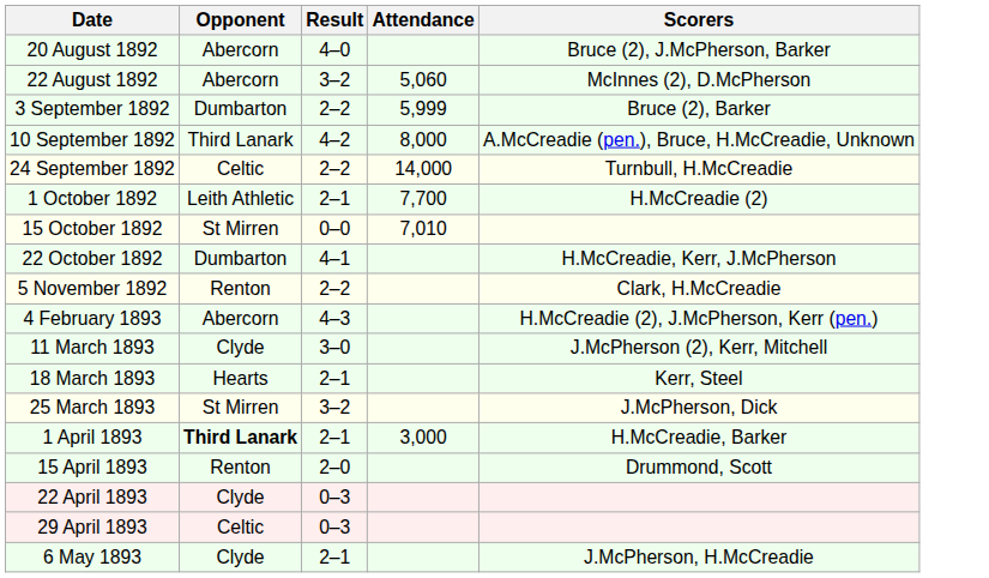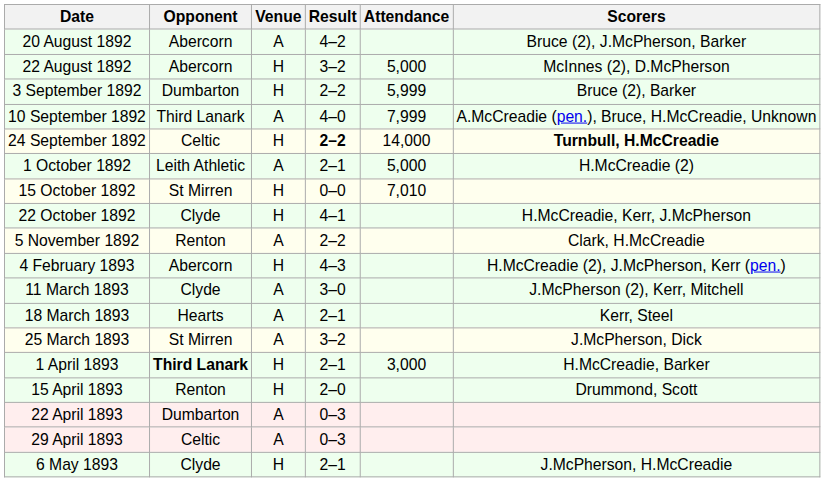 <table class="wikitable sortable" style="font-size:100%; text-align:center">
 <tr>
 <th>Date</th>
 <th>Opponent</th>
+<th>Venue</th>
 <th>Result</th>
 <th>Attendance</th>
 <th>Scorers</th>
 </tr>
 <tr bgcolor = "#EEFFEE">
 <td>20 August 1892</td>
 <td>Abercorn</td>
-<td>4–0</td>
+<td>A</td>
+<td>4–2</td>
 <td></td>
 <td>Bruce (2), J.McPherson, Barker</td>
 </tr>
 <tr bgcolor = "#EEFFEE">
 <td>22 August 1892</td>
 <td>Abercorn</td>
+<td>H</td>
 <td>3–2</td>
-<td>5,060</td>
+<td>5,000</td>
 <td>McInnes (2), D.McPherson</td>
 </tr>
 <tr bgcolor = "#EEFFEE">
 <td>3 September 1892</td>
 <td>Dumbarton</td>
+<td>H</td>
 <td>2–2</td>
 <td>5,999</td>
 <td>Bruce (2), Barker</td>
 </tr>
 <tr bgcolor = "#EEFFEE">
 <td>10 September 1892</td>
 <td>Third Lanark</td>
-<td>4–2</td>
-<td>8,000</td>
+<td>A</td>
+<td>4–0</td>
+<td>7,999</td>
 <td>A.McCreadie (<a href='#'>pen.</a>), Bruce, H.McCreadie, Unknown</td>
 </tr>
 <tr bgcolor = "#FFFFEE">
 <td>24 September 1892</td>
 <td>Celtic</td>
-<td>2–2</td>
+<td>H</td>
+<td><strong>2–2</strong></td>
 <td>14,000</td>
-<td>Turnbull, H.McCreadie</td>
+<td><strong>Turnbull, H.McCreadie</strong></td>
 </tr>
 <tr bgcolor = "#EEFFEE">
 <td>1 October 1892</td>
 <td>Leith Athletic</td>
+<td>A</td>
 <td>2–1</td>
-<td>7,700</td>
+<td>5,000</td>
 <td>H.McCreadie (2)</td>
 </tr>
 <tr bgcolor = "#FFFFEE">
 <td>15 October 1892</td>
 <td>St Mirren</td>
+<td>H</td>
 <td>0–0</td>
 <td>7,010</td>
 <td></td>
 </tr>
 <tr bgcolor = "#EEFFEE">
 <td>22 October 1892</td>
-<td>Dumbarton</td>
+<td>Clyde</td>
+<td>H</td>
 <td>4–1</td>
 <td></td>
 <td>H.McCreadie, Kerr, J.McPherson</td>
 </tr>
 <tr bgcolor = "#FFFFEE">
 <td>5 November 1892</td>
 <td>Renton</td>
+<td>A</td>
 <td>2–2</td>
 <td></td>
 <td>Clark, H.McCreadie</td>
 </tr>
 <tr bgcolor = "#EEFFEE">
 <td>4 February 1893</td>
 <td>Abercorn</td>
+<td>H</td>
 <td>4–3</td>
 <td></td>
 <td>H.McCreadie (2), J.McPherson, Kerr (<a href='#'>pen.</a>)</td>
 </tr>
 <tr bgcolor = "#EEFFEE">
 <td>11 March 1893</td>
 <td>Clyde</td>
+<td>A</td>
 <td>3–0</td>
 <td></td>
 <td>J.McPherson (2), Kerr, Mitchell</td>
 </tr>
 <tr bgcolor = "#EEFFEE">
 <td>18 March 1893</td>
 <td>Hearts</td>
+<td>A</td>
 <td>2–1</td>
 <td></td>
 <td>Kerr, Steel</td>
 </tr>
 <tr bgcolor = "#FFFFEE">
 <td>25 March 1893</td>
 <td>St Mirren</td>
+<td>A</td>
 <td>3–2</td>
 <td></td>
 <td>J.McPherson, Dick</td>
 </tr>
 <tr bgcolor = "#EEFFEE">
 <td>1 April 1893</td>
 <td><strong>Third Lanark</strong></td>
+<td>H</td>
 <td>2–1</td>
 <td>3,000</td>
 <td>H.McCreadie, Barker</td>
 </tr>
 <tr bgcolor = "#EEFFEE">
 <td>15 April 1893</td>
 <td>Renton</td>
+<td>H</td>
 <td>2–0</td>
 <td></td>
 <td>Drummond, Scott</td>
 </tr>
 <tr bgcolor = "#FFEEEE">
 <td>22 April 1893</td>
-<td>Clyde</td>
+<td>Dumbarton</td>
+<td>A</td>
 <td>0–3</td>
 <td></td>
 <td></td>
 </tr>
 <tr bgcolor = "#FFEEEE">
 <td>29 April 1893</td>
 <td>Celtic</td>
+<td>A</td>
 <td>0–3</td>
 <td></td>
 <td></td>
 </tr>
 <tr bgcolor = "#EEFFEE">
 <td>6 May 1893</td>
 <td>Clyde</td>
+<td>H</td>
 <td>2–1</td>
 <td></td>
 <td>J.McPherson, H.McCreadie</td>
 </tr>
 </table>
